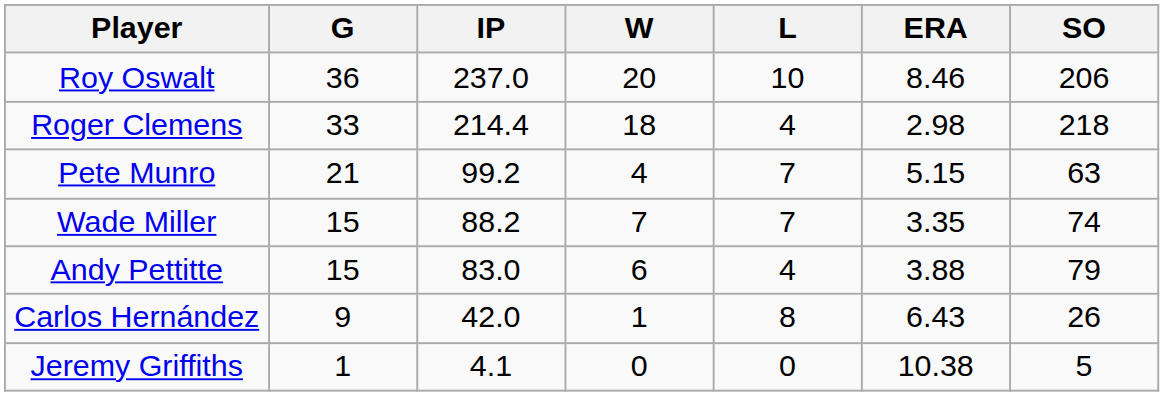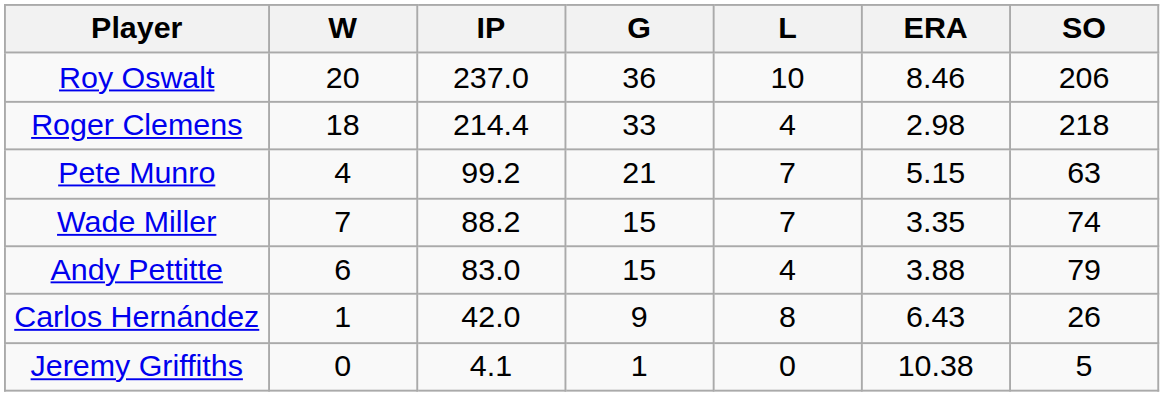 <table class="wikitable sortable">
 <tr>
 <th bgcolor="#DDDDFF" width="16%">Player</th>
+<th bgcolor="#DDDDFF" width="9%">W</th>
+<th bgcolor="#DDDDFF" width="9%">IP</th>
 <th bgcolor="#DDDDFF" width="9%">G</th>
-<th bgcolor="#DDDDFF" width="9%">IP</th>
-<th bgcolor="#DDDDFF" width="9%">W</th>
 <th bgcolor="#DDDDFF" width="9%">L</th>
 <th bgcolor="#DDDDFF" width="9%">ERA</th>
 <th bgcolor="#DDDDFF" width="9%">SO</th>
 </tr>
 <tr align=center>
 <td><a href='#'>Roy Oswalt</a></td>
+<td>20</td>
+<td>237.0</td>
 <td>36</td>
-<td>237.0</td>
-<td>20</td>
 <td>10</td>
 <td>8.46</td>
 <td>206</td>
 </tr>
 <tr align=center>
 <td><a href='#'>Roger Clemens</a></td>
+<td>18</td>
+<td>214.4</td>
 <td>33</td>
-<td>214.4</td>
-<td>18</td>
 <td>4</td>
 <td>2.98</td>
 <td>218</td>
 </tr>
 <tr align=center>
 <td><a href='#'>Pete Munro</a></td>
+<td>4</td>
+<td>99.2</td>
 <td>21</td>
-<td>99.2</td>
-<td>4</td>
 <td>7</td>
 <td>5.15</td>
 <td>63</td>
 </tr>
 <tr align=center>
 <td><a href='#'>Wade Miller</a></td>
+<td>7</td>
+<td>88.2</td>
 <td>15</td>
-<td>88.2</td>
-<td>7</td>
 <td>7</td>
 <td>3.35</td>
 <td>74</td>
 </tr>
 <tr align=center>
 <td><a href='#'>Andy Pettitte</a></td>
+<td>6</td>
+<td>83.0</td>
 <td>15</td>
-<td>83.0</td>
-<td>6</td>
 <td>4</td>
 <td>3.88</td>
 <td>79</td>
 </tr>
 <tr align=center>
 <td><a href='#'>Carlos Hernández</a></td>
+<td>1</td>
+<td>42.0</td>
 <td>9</td>
-<td>42.0</td>
-<td>1</td>
 <td>8</td>
 <td>6.43</td>
 <td>26</td>
 </tr>
 <tr align=center>
 <td><a href='#'>Jeremy Griffiths</a></td>
+<td>0</td>
+<td>4.1</td>
 <td>1</td>
-<td>4.1</td>
-<td>0</td>
 <td>0</td>
 <td>10.38</td>
 <td>5</td>
 </tr>
 </table>
